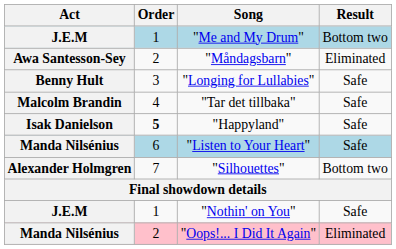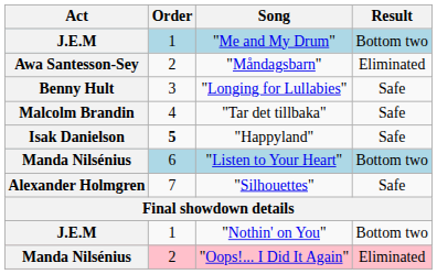 <table class="wikitable plainrowheaders" style="text-align:center;">
 <tr>
 <th scope="col">Act</th>
 <th scope="col">Order</th>
 <th scope="col">Song</th>
 <th scope="col">Result</th>
 </tr>
 <tr bgcolor="lightblue">
 <th scope="row">J.E.M</th>
 <td>1</td>
 <td>"<a href='#'>Me and My Drum</a>"</td>
 <td>Bottom two</td>
 </tr>
 <tr>
 <th scope="row">Awa Santesson-Sey</th>
 <td>2</td>
 <td>"<a href='#'>Måndagsbarn</a>"</td>
 <td>Eliminated</td>
 </tr>
 <tr>
 <th scope="row">Benny Hult</th>
 <td>3</td>
 <td>"<a href='#'>Longing for Lullabies</a>"</td>
 <td>Safe</td>
 </tr>
 <tr>
 <th scope="row">Malcolm Brandin</th>
 <td>4</td>
 <td>"Tar det tillbaka"</td>
 <td>Safe</td>
 </tr>
 <tr>
 <th scope="row">Isak Danielson</th>
 <td><strong>5</strong></td>
 <td>"Happyland"</td>
 <td>Safe</td>
 </tr>
 <tr bgcolor="lightblue">
 <th scope="row">Manda Nilsénius</th>
 <td>6</td>
 <td>"<a href='#'>Listen to Your Heart</a>"</td>
-<td>Safe</td>
+<td>Bottom two</td>
 </tr>
 <tr>
 <th scope="row">Alexander Holmgren</th>
 <td>7</td>
 <td>"<a href='#'>Silhouettes</a>"</td>
-<td>Bottom two</td>
+<td>Safe</td>
 </tr>
 <tr>
 <th colspan="4">Final showdown details</th>
 </tr>
 <tr>
 <th scope="row">J.E.M</th>
 <td>1</td>
 <td>"<a href='#'>Nothin' on You</a>"</td>
-<td>Safe</td>
+<td>Bottom two</td>
 </tr>
 <tr style="background:pink;">
 <th scope="row">Manda Nilsénius</th>
 <td>2</td>
 <td>"<a href='#'>Oops!... I Did It Again</a>"</td>
 <td>Eliminated</td>
 </tr>
 </table>
